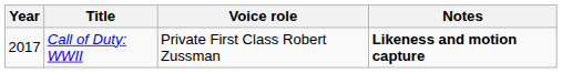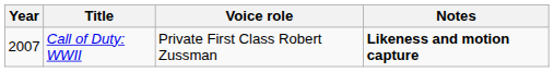 <table class="wikitable">
 <tr>
 <th>Year</th>
 <th>Title</th>
 <th>Voice role</th>
 <th>Notes</th>
 </tr>
 <tr>
-<td>2017</td>
+<td>2007</td>
 <td><em><a href='#'>Call of Duty: WWII</a></em></td>
 <td>Private First Class Robert Zussman</td>
 <td><strong>Likeness and motion capture</strong></td>
 </tr>
 </table>
